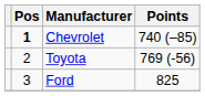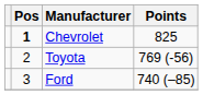 <table class="wikitable" style="font-size: 95%;">
 <tr>
 <th></th>
 <th>Pos</th>
 <th>Manufacturer</th>
 <th>Points</th>
 </tr>
 <tr>
 <td align="left"></td>
 <td style="text-align:center;"><strong>1</strong></td>
 <td><a href='#'>Chevrolet</a></td>
-<td style="text-align:center;">740 (–85)</td>
+<td style="text-align:center;">825</td>
 </tr>
 <tr>
 <td align="left"></td>
 <td style="text-align:center;">2</td>
 <td><a href='#'>Toyota</a></td>
 <td style="text-align:center;">769 (-56)</td>
 </tr>
 <tr>
 <td align="left"></td>
 <td style="text-align:center;">3</td>
 <td><a href='#'>Ford</a></td>
-<td style="text-align:center;">825</td>
+<td style="text-align:center;">740 (–85)</td>
 </tr>
 <tr class="sortbottom">
 </tr>
 </table>
